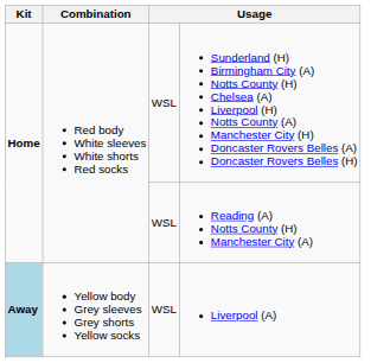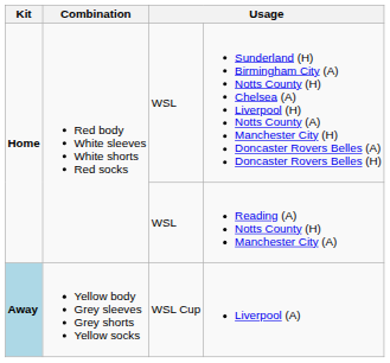 <table class="wikitable">
 <tr>
 <th>Kit</th>
 <th>Combination</th>
 <th colspan="2">Usage</th>
 </tr>
 <tr>
 <td rowspan="2"><strong>Home</strong></td>
 <td rowspan="2"><br><ul><li>Red body</li><li>White sleeves</li><li>White shorts</li><li>Red socks</li></ul></td>
 <td>WSL</td>
 <td><br><ul><li><a href='#'>Sunderland</a> (H)</li><li><a href='#'>Birmingham City</a> (A)</li><li><a href='#'>Notts County</a> (H)</li><li><a href='#'>Chelsea</a> (A)</li><li><a href='#'>Liverpool</a> (H)</li><li><a href='#'>Notts County</a> (A)</li><li><a href='#'>Manchester City</a> (H)</li><li><a href='#'>Doncaster Rovers Belles</a> (A)</li><li><a href='#'>Doncaster Rovers Belles</a> (H)</li></ul></td>
 </tr>
 <tr>
 <td>WSL</td>
 <td><br><ul><li><a href='#'>Reading</a> (A)</li><li><a href='#'>Notts County</a> (H)</li><li><a href='#'>Manchester City</a> (A)</li></ul></td>
 </tr>
 <tr>
 <td style="background: lightblue;"><strong>Away</strong></td>
 <td><br><ul><li>Yellow body</li><li>Grey sleeves</li><li>Grey shorts</li><li>Yellow socks</li></ul></td>
-<td>WSL</td>
+<td>WSL Cup</td>
 <td><br><ul><li><a href='#'>Liverpool</a> (A)</li></ul></td>
 </tr>
 </table>
